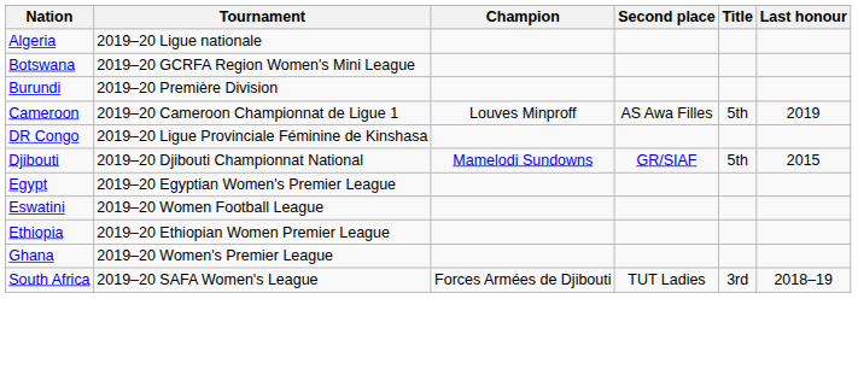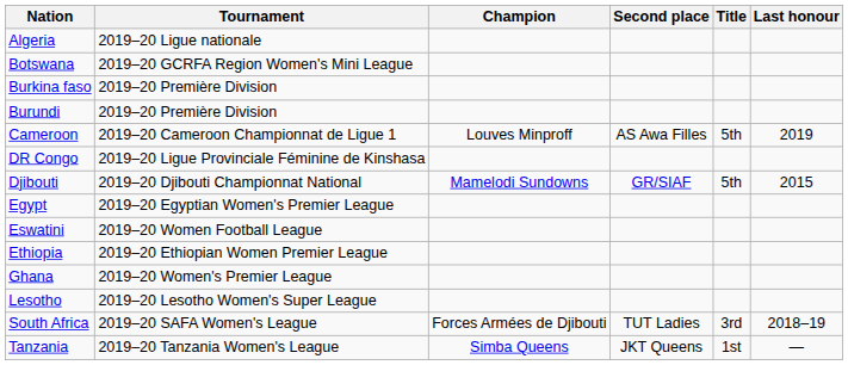 <table class="wikitable sortable" style="text-align:center;">
 <tr>
 <th>Nation</th>
 <th>Tournament</th>
 <th>Champion</th>
 <th>Second place</th>
 <th data-sort-type="number">Title</th>
 <th>Last honour</th>
 </tr>
 <tr>
 <td align=left> <a href='#'>Algeria</a></td>
 <td align=left>2019–20 Ligue nationale</td>
 <td></td>
 <td></td>
 <td></td>
 <td></td>
 </tr>
 <tr>
 <td align=left> <a href='#'>Botswana</a></td>
 <td align=left>2019–20 GCRFA Region Women's Mini League</td>
+<td></td>
+<td></td>
+<td></td>
+<td></td>
+</tr>
+<tr>
+<td align=left> <a href='#'>Burkina faso</a></td>
+<td align=left>2019–20 Première Division</td>
 <td></td>
 <td></td>
 <td></td>
 <td></td>
 </tr>
 <tr>
 <td align=left> <a href='#'>Burundi</a></td>
 <td align=left>2019–20 Première Division</td>
 <td></td>
 <td></td>
 <td></td>
 <td></td>
 </tr>
 <tr>
 <td align=left> <a href='#'>Cameroon</a></td>
 <td align=left>2019–20 Cameroon Championnat de Ligue 1</td>
 <td>Louves Minproff</td>
 <td>AS Awa Filles</td>
 <td>5th</td>
 <td>2019</td>
 </tr>
 <tr>
 <td align=left> <a href='#'>DR Congo</a></td>
 <td align=left>2019–20 Ligue Provinciale Féminine de Kinshasa</td>
 <td></td>
 <td></td>
 <td></td>
 <td></td>
 </tr>
 <tr>
 <td align=left> <a href='#'>Djibouti</a></td>
 <td align=left>2019–20 Djibouti Championnat National</td>
 <td><a href='#'>Mamelodi Sundowns</a></td>
 <td><a href='#'>GR/SIAF</a></td>
 <td>5th</td>
 <td>2015</td>
 </tr>
 <tr>
 <td align=left> <a href='#'>Egypt</a></td>
 <td align=left>2019–20 Egyptian Women's Premier League</td>
 <td></td>
 <td></td>
 <td></td>
 <td></td>
 </tr>
 <tr>
 <td align=left> <a href='#'>Eswatini</a></td>
 <td align=left>2019–20 Women Football League</td>
 <td></td>
 <td></td>
 <td></td>
 <td></td>
 </tr>
 <tr>
 <td align=left> <a href='#'>Ethiopia</a></td>
 <td align=left>2019–20 Ethiopian Women Premier League</td>
 <td></td>
 <td></td>
 <td></td>
 <td></td>
 </tr>
 <tr>
 <td align=left> <a href='#'>Ghana</a></td>
 <td align=left>2019–20 Women's Premier League</td>
 <td></td>
 <td></td>
 <td></td>
 <td></td>
 </tr>
 <tr>
+<td align=left> <a href='#'>Lesotho</a></td>
+<td align=left>2019–20 Lesotho Women's Super League</td>
+<td></td>
+<td></td>
+<td></td>
+<td></td>
+</tr>
+<tr>
 <td align=left> <a href='#'>South Africa</a></td>
 <td align=left>2019–20 SAFA Women's League</td>
 <td>Forces Armées de Djibouti</td>
 <td>TUT Ladies</td>
 <td>3rd</td>
 <td>2018–19</td>
 </tr>
+<tr>
+<td align=left> <a href='#'>Tanzania</a></td>
+<td align=left>2019–20 Tanzania Women's League</td>
+<td><a href='#'>Simba Queens</a></td>
+<td>JKT Queens</td>
+<td>1st</td>
+<td>—</td>
+</tr>
 </table>
